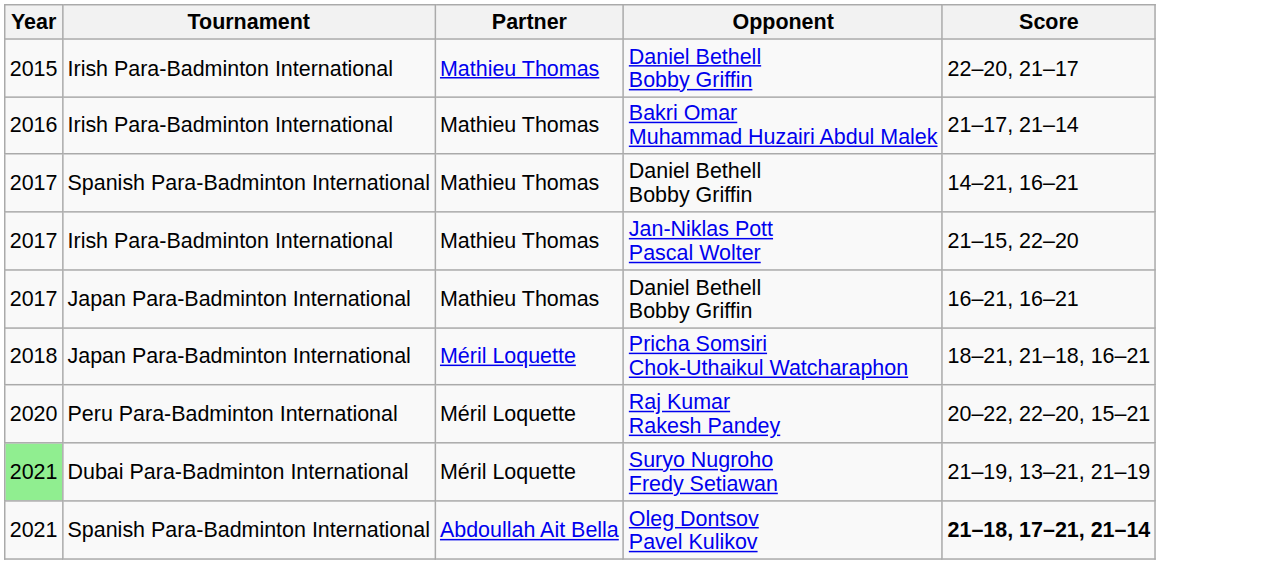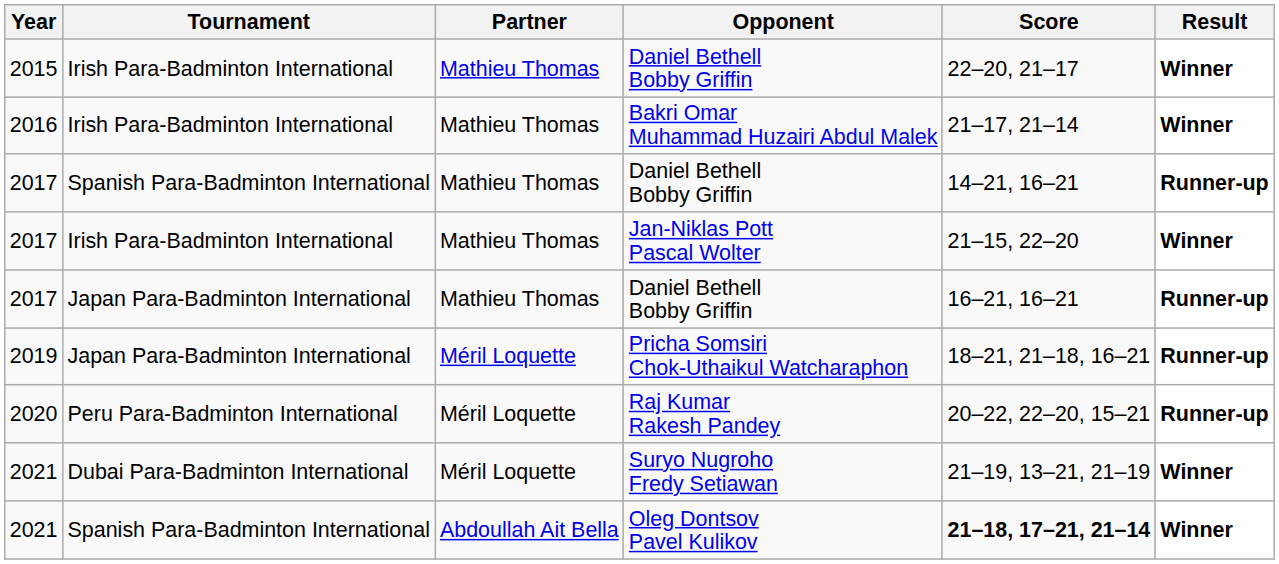 <table class="sortable wikitable" style="font-size: 90%;">
 <tr>
 <th>Year</th>
 <th>Tournament</th>
 <th>Partner</th>
 <th>Opponent</th>
 <th>Score</th>
+<th>Result</th>
 </tr>
 <tr>
 <td align="center">2015</td>
 <td align="left">Irish Para-Badminton International</td>
 <td align="left"> <a href='#'>Mathieu Thomas</a></td>
 <td align="left"> <a href='#'>Daniel Bethell</a><br> <a href='#'>Bobby Griffin</a></td>
 <td align="left">22–20, 21–17</td>
+<td style="text-align:left; background:white"> <strong>Winner</strong></td>
 </tr>
 <tr>
 <td align="center">2016</td>
 <td align="left">Irish Para-Badminton International</td>
 <td align="left"> Mathieu Thomas</td>
 <td align="left"> <a href='#'>Bakri Omar</a><br> <a href='#'>Muhammad Huzairi Abdul Malek</a></td>
 <td align="left">21–17, 21–14</td>
+<td style="text-align:left; background:white"> <strong>Winner</strong></td>
 </tr>
 <tr>
 <td align="center">2017</td>
 <td align="left">Spanish Para-Badminton International</td>
 <td align="left"> Mathieu Thomas</td>
 <td align="left"> Daniel Bethell<br> Bobby Griffin</td>
 <td align="left">14–21, 16–21</td>
+<td style="text-align:left; background:white"> <strong>Runner-up</strong></td>
 </tr>
 <tr>
 <td align="center">2017</td>
 <td align="left">Irish Para-Badminton International</td>
 <td align="left"> Mathieu Thomas</td>
 <td align="left"> <a href='#'>Jan-Niklas Pott</a><br> <a href='#'>Pascal Wolter</a></td>
 <td align="left">21–15, 22–20</td>
+<td style="text-align:left; background:white"> <strong>Winner</strong></td>
 </tr>
 <tr>
 <td align="center">2017</td>
 <td align="left">Japan Para-Badminton International</td>
 <td align="left"> Mathieu Thomas</td>
 <td align="left"> Daniel Bethell<br> Bobby Griffin</td>
 <td align="left">16–21, 16–21</td>
+<td style="text-align:left; background:white"> <strong>Runner-up</strong></td>
 </tr>
 <tr>
-<td align="center">2018</td>
+<td align="center">2019</td>
 <td align="left">Japan Para-Badminton International</td>
 <td align="left"> <a href='#'>Méril Loquette</a></td>
 <td align="left"> <a href='#'>Pricha Somsiri</a><br> <a href='#'>Chok-Uthaikul Watcharaphon</a></td>
 <td align="left">18–21, 21–18, 16–21</td>
+<td style="text-align:left; background:white"> <strong>Runner-up</strong></td>
 </tr>
 <tr>
 <td align="center">2020</td>
 <td align="left">Peru Para-Badminton International</td>
 <td align="left"> Méril Loquette</td>
 <td align="left"> <a href='#'>Raj Kumar</a><br> <a href='#'>Rakesh Pandey</a></td>
 <td align="left">20–22, 22–20, 15–21</td>
+<td style="text-align:left; background:white"> <strong>Runner-up</strong></td>
 </tr>
 <tr>
-<td align="center" style="background: lightgreen;">2021</td>
+<td align="center">2021</td>
 <td align="left">Dubai Para-Badminton International</td>
 <td align="left"> Méril Loquette</td>
 <td align="left"> <a href='#'>Suryo Nugroho</a><br> <a href='#'>Fredy Setiawan</a></td>
 <td align="left">21–19, 13–21, 21–19</td>
+<td style="text-align:left; background:white"> <strong>Winner</strong></td>
 </tr>
 <tr>
 <td align="center">2021</td>
 <td align="left">Spanish Para-Badminton International</td>
 <td align="left"> <a href='#'>Abdoullah Ait Bella</a></td>
 <td align="left"> <a href='#'>Oleg Dontsov</a><br> <a href='#'>Pavel Kulikov</a></td>
 <td align="left"><strong>21–18, 17–21, 21–14</strong></td>
+<td style="text-align:left; background:white"> <strong>Winner</strong></td>
 </tr>
 </table>
